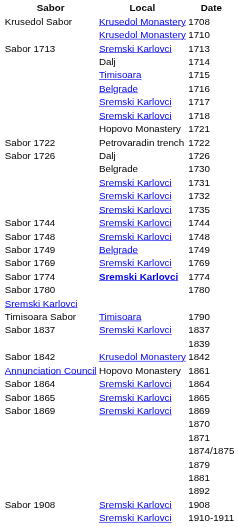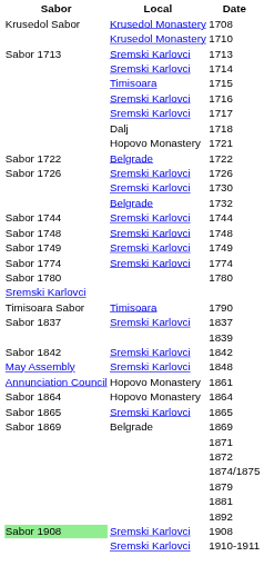 <table>
 <tr>
 <th>Sabor</th>
 <th>Local</th>
 <th>Date</th>
 </tr>
 <tr>
 <td>Krusedol Sabor</td>
 <td><a href='#'>Krusedol Monastery</a></td>
 <td>1708</td>
 </tr>
 <tr>
 <td></td>
 <td><a href='#'>Krusedol Monastery</a></td>
 <td>1710</td>
 </tr>
 <tr>
 <td>Sabor 1713</td>
 <td><a href='#'>Sremski Karlovci</a></td>
 <td>1713</td>
 </tr>
 <tr>
 <td></td>
-<td>Dalj</td>
+<td><a href='#'>Sremski Karlovci</a></td>
 <td>1714</td>
 </tr>
 <tr>
 <td></td>
 <td><a href='#'>Timisoara</a></td>
 <td>1715</td>
 </tr>
 <tr>
 <td></td>
-<td><a href='#'>Belgrade</a></td>
+<td><a href='#'>Sremski Karlovci</a></td>
 <td>1716</td>
 </tr>
 <tr>
 <td></td>
 <td><a href='#'>Sremski Karlovci</a></td>
 <td>1717</td>
 </tr>
 <tr>
 <td></td>
-<td><a href='#'>Sremski Karlovci</a></td>
+<td>Dalj</td>
 <td>1718</td>
 </tr>
 <tr>
 <td></td>
 <td>Hopovo Monastery</td>
 <td>1721</td>
 </tr>
 <tr>
 <td>Sabor 1722</td>
-<td>Petrovaradin trench</td>
+<td><a href='#'>Belgrade</a></td>
 <td>1722</td>
 </tr>
 <tr>
 <td>Sabor 1726</td>
-<td>Dalj</td>
+<td><a href='#'>Sremski Karlovci</a></td>
 <td>1726</td>
 </tr>
 <tr>
 <td></td>
-<td>Belgrade</td>
+<td><a href='#'>Sremski Karlovci</a></td>
 <td>1730</td>
 </tr>
 <tr>
 <td></td>
-<td><a href='#'>Sremski Karlovci</a></td>
-<td>1731</td>
-</tr>
-<tr>
-<td></td>
-<td><a href='#'>Sremski Karlovci</a></td>
+<td><a href='#'>Belgrade</a></td>
 <td>1732</td>
-</tr>
-<tr>
-<td></td>
-<td><a href='#'>Sremski Karlovci</a></td>
-<td>1735</td>
 </tr>
 <tr>
 <td>Sabor 1744</td>
 <td><a href='#'>Sremski Karlovci</a></td>
 <td>1744</td>
 </tr>
 <tr>
 <td>Sabor 1748</td>
 <td><a href='#'>Sremski Karlovci</a></td>
 <td>1748</td>
 </tr>
 <tr>
 <td>Sabor 1749</td>
-<td><a href='#'>Belgrade</a></td>
+<td><a href='#'>Sremski Karlovci</a></td>
 <td>1749</td>
 </tr>
 <tr>
-<td>Sabor 1769</td>
+<td>Sabor 1774</td>
 <td><a href='#'>Sremski Karlovci</a></td>
-<td>1769</td>
-</tr>
-<tr>
-<td>Sabor 1774</td>
-<td><strong><a href='#'>Sremski Karlovci</a></strong></td>
 <td>1774</td>
 </tr>
 <tr>
 <td>Sabor 1780</td>
 <td></td>
 <td>1780</td>
 </tr>
 <tr>
 <td><a href='#'>Sremski Karlovci</a></td>
 <td></td>
 <td></td>
 </tr>
 <tr>
 <td>Timisoara Sabor</td>
 <td><a href='#'>Timisoara</a></td>
 <td>1790</td>
 </tr>
 <tr>
 <td>Sabor 1837</td>
 <td><a href='#'>Sremski Karlovci</a></td>
 <td>1837</td>
 </tr>
 <tr>
 <td></td>
 <td></td>
 <td>1839</td>
 </tr>
 <tr>
 <td>Sabor 1842</td>
-<td><a href='#'>Krusedol Monastery</a></td>
+<td><a href='#'>Sremski Karlovci</a></td>
 <td>1842</td>
+</tr>
+<tr>
+<td><a href='#'>May Assembly</a></td>
+<td><a href='#'>Sremski Karlovci</a></td>
+<td>1848</td>
 </tr>
 <tr>
 <td><a href='#'>Annunciation Council</a></td>
 <td>Hopovo Monastery</td>
 <td>1861</td>
 </tr>
 <tr>
 <td>Sabor 1864</td>
-<td><a href='#'>Sremski Karlovci</a></td>
+<td>Hopovo Monastery</td>
 <td>1864</td>
 </tr>
 <tr>
 <td>Sabor 1865</td>
 <td><a href='#'>Sremski Karlovci</a></td>
 <td>1865</td>
 </tr>
 <tr>
 <td>Sabor 1869</td>
-<td><a href='#'>Sremski Karlovci</a></td>
+<td>Belgrade</td>
 <td>1869</td>
 </tr>
 <tr>
 <td></td>
 <td></td>
-<td>1870</td>
+<td>1871</td>
 </tr>
 <tr>
 <td></td>
 <td></td>
-<td>1871</td>
+<td>1872</td>
 </tr>
 <tr>
 <td></td>
 <td></td>
 <td>1874/1875</td>
 </tr>
 <tr>
 <td></td>
 <td></td>
 <td>1879</td>
 </tr>
 <tr>
 <td></td>
 <td></td>
 <td>1881</td>
 </tr>
 <tr>
 <td></td>
 <td></td>
 <td>1892</td>
 </tr>
 <tr>
-<td>Sabor 1908</td>
+<td style="background: lightgreen;">Sabor 1908</td>
 <td><a href='#'>Sremski Karlovci</a></td>
 <td>1908</td>
 </tr>
 <tr>
 <td></td>
 <td><a href='#'>Sremski Karlovci</a></td>
 <td>1910-1911</td>
 </tr>
 </table>
